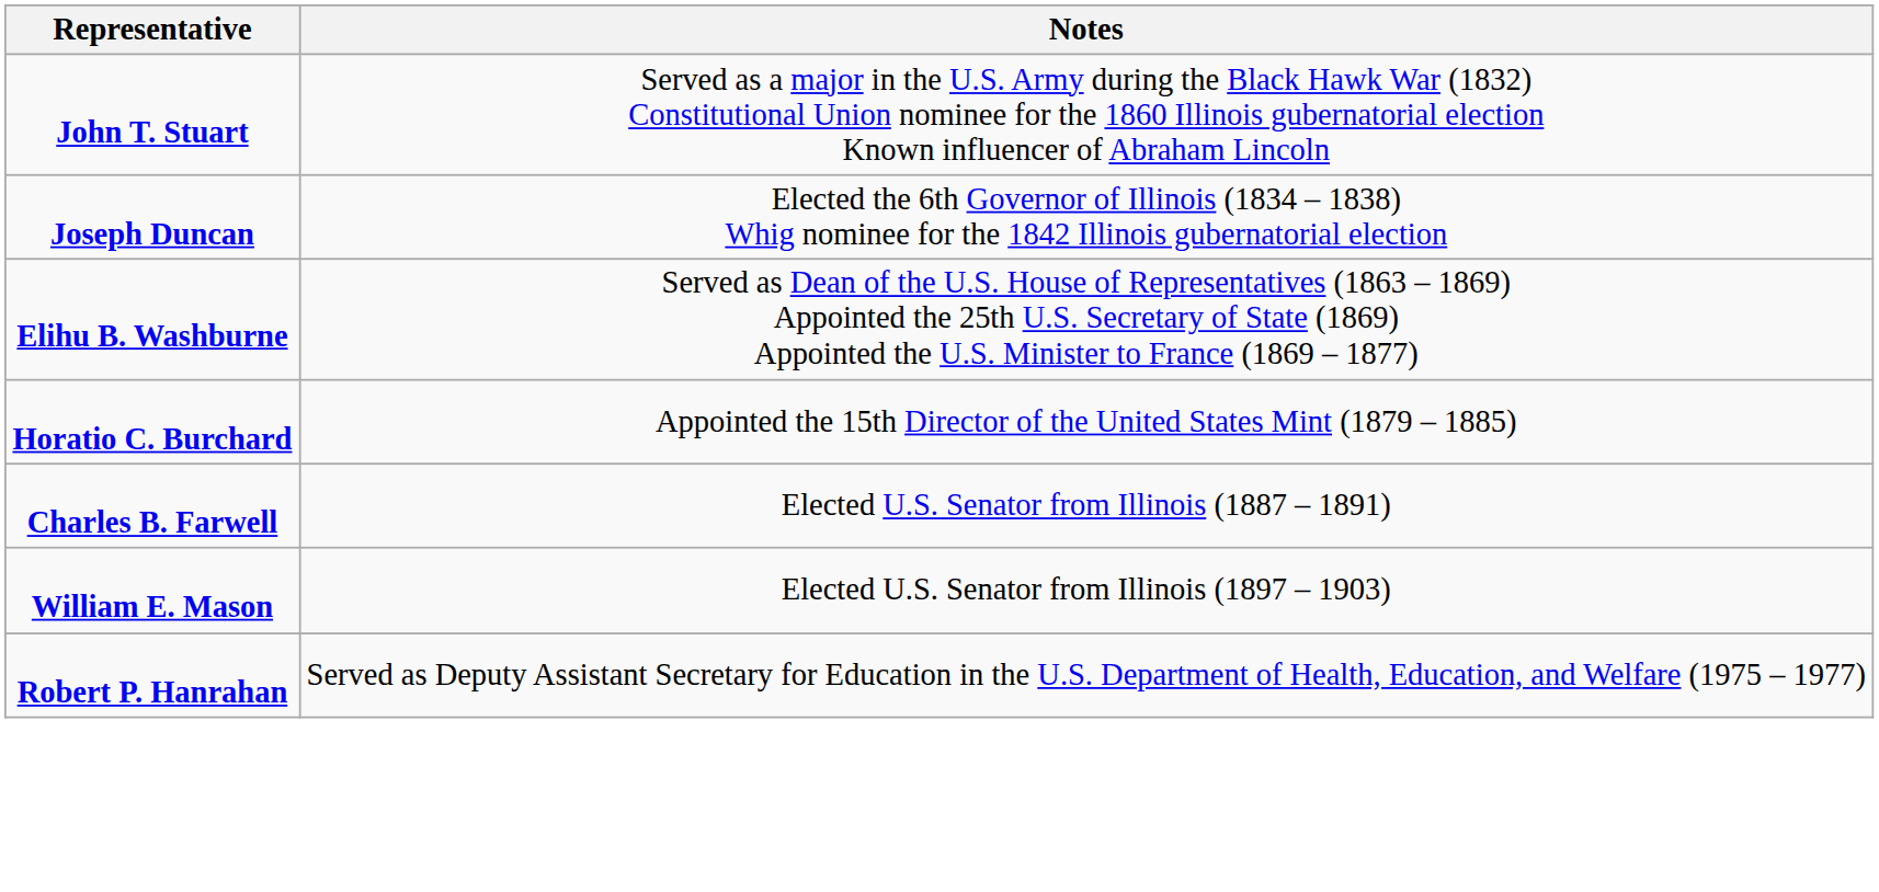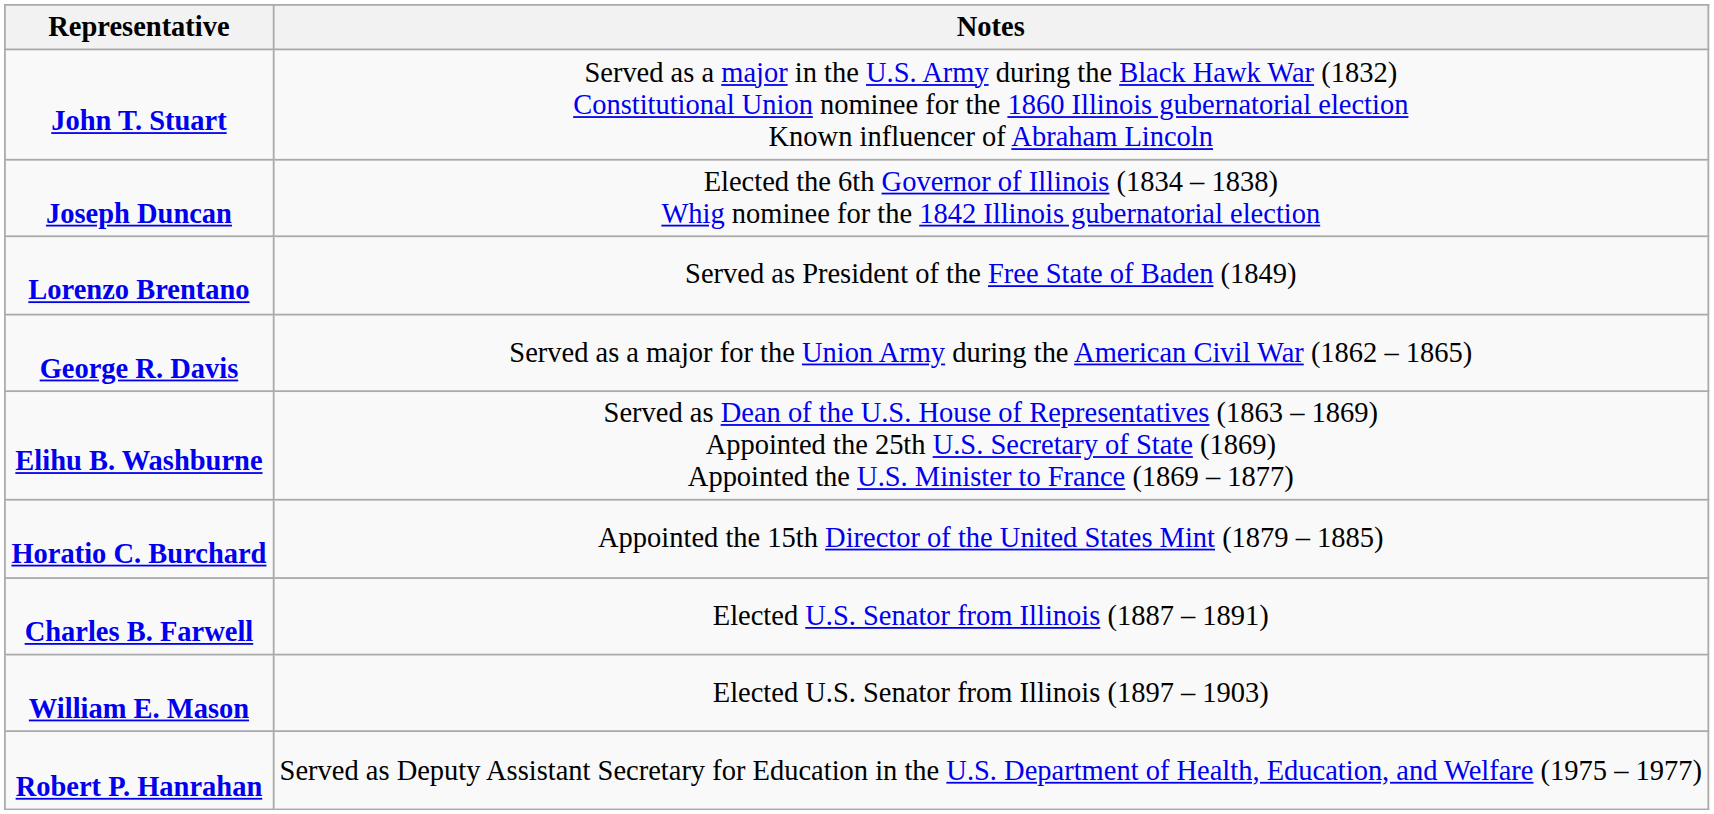 <table class="wikitable" style="text-align:center">
 <tr>
 <th>Representative</th>
 <th>Notes</th>
 </tr>
 <tr>
 <td align=center><br><strong><a href='#'>John T. Stuart</a></strong></td>
 <td>Served as a <a href='#'>major</a> in the <a href='#'>U.S. Army</a> during the <a href='#'>Black Hawk War</a> (1832)<br><a href='#'>Constitutional Union</a> nominee for the <a href='#'>1860 Illinois gubernatorial election</a><br>Known influencer of <a href='#'>Abraham Lincoln</a></td>
 </tr>
 <tr>
 <td align=center><br><strong><a href='#'>Joseph Duncan</a></strong></td>
 <td>Elected the 6th <a href='#'>Governor of Illinois</a> (1834 – 1838)<br><a href='#'>Whig</a> nominee for the <a href='#'>1842 Illinois gubernatorial election</a></td>
+</tr>
+<tr>
+<td align=center><br><strong><a href='#'>Lorenzo Brentano</a></strong></td>
+<td>Served as President of the <a href='#'>Free State of Baden</a> (1849)</td>
+</tr>
+<tr>
+<td align=center><br><strong><a href='#'>George R. Davis</a></strong></td>
+<td>Served as a major for the <a href='#'>Union Army</a> during the <a href='#'>American Civil War</a> (1862 – 1865)</td>
 </tr>
 <tr>
 <td align=center><br><strong><a href='#'>Elihu B. Washburne</a></strong></td>
 <td>Served as <a href='#'>Dean of the U.S. House of Representatives</a> (1863 – 1869)<br>Appointed the 25th <a href='#'>U.S. Secretary of State</a> (1869)<br>Appointed the <a href='#'>U.S. Minister to France</a> (1869 – 1877)</td>
 </tr>
 <tr>
 <td align=center><br><strong><a href='#'>Horatio C. Burchard</a></strong></td>
 <td>Appointed the 15th <a href='#'>Director of the United States Mint</a> (1879 – 1885)</td>
 </tr>
 <tr>
 <td align=center><br><strong><a href='#'>Charles B. Farwell</a></strong></td>
 <td>Elected <a href='#'>U.S. Senator from Illinois</a> (1887 – 1891)</td>
 </tr>
 <tr>
 <td align=center><br><strong><a href='#'>William E. Mason</a></strong></td>
 <td>Elected U.S. Senator from Illinois (1897 – 1903)</td>
 </tr>
 <tr>
 <td align=center><br><strong><a href='#'>Robert P. Hanrahan</a></strong></td>
 <td>Served as Deputy Assistant Secretary for Education in the <a href='#'>U.S. Department of Health, Education, and Welfare</a> (1975 – 1977)</td>
 </tr>
 </table>
